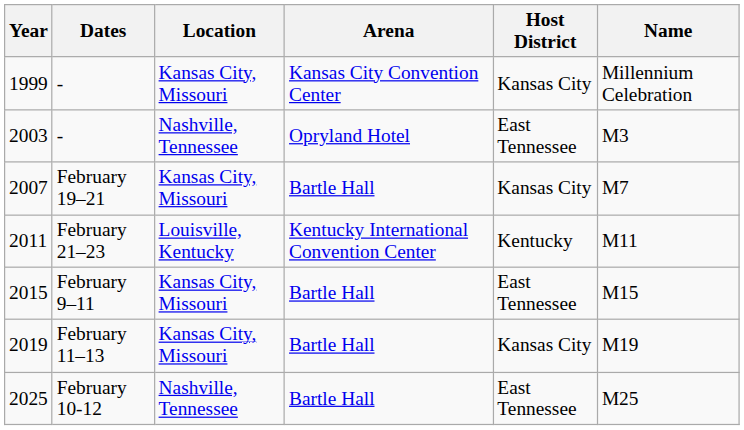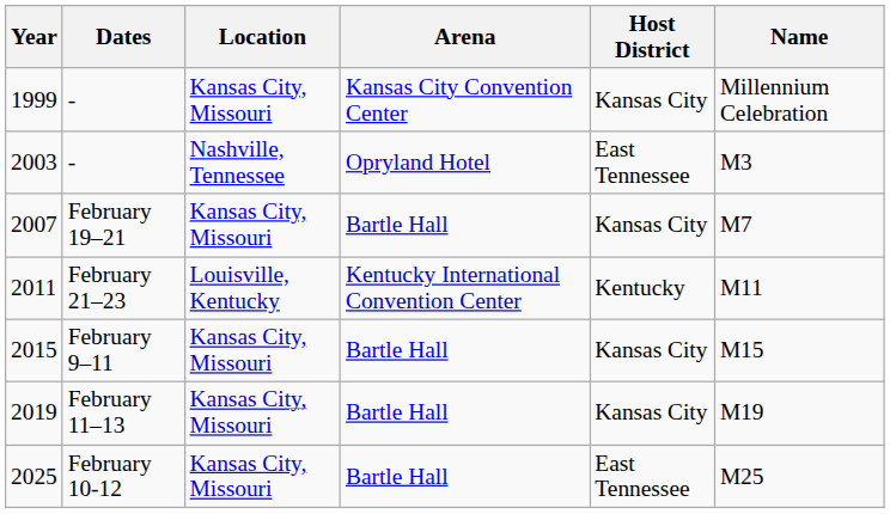 <table class=wikitable>
 <tr>
 <th>Year</th>
 <th>Dates</th>
 <th>Location</th>
 <th>Arena</th>
 <th>Host District</th>
 <th>Name</th>
 </tr>
 <tr>
 <td>1999</td>
 <td>-</td>
 <td><a href='#'>Kansas City, Missouri</a></td>
 <td><a href='#'>Kansas City Convention Center</a></td>
 <td>Kansas City</td>
 <td>Millennium Celebration</td>
 </tr>
 <tr>
 <td>2003</td>
 <td>-</td>
 <td><a href='#'>Nashville, Tennessee</a></td>
 <td><a href='#'>Opryland Hotel</a></td>
 <td>East Tennessee</td>
 <td>M3</td>
 </tr>
 <tr>
 <td>2007</td>
 <td>February 19–21</td>
 <td><a href='#'>Kansas City, Missouri</a></td>
 <td><a href='#'>Bartle Hall</a></td>
 <td>Kansas City</td>
 <td>M7</td>
 </tr>
 <tr>
 <td>2011</td>
 <td>February 21–23</td>
 <td><a href='#'>Louisville, Kentucky</a></td>
 <td><a href='#'>Kentucky International Convention Center</a></td>
 <td>Kentucky</td>
 <td>M11</td>
 </tr>
 <tr>
 <td>2015</td>
 <td>February 9–11</td>
 <td><a href='#'>Kansas City, Missouri</a></td>
 <td><a href='#'>Bartle Hall</a></td>
-<td>East Tennessee</td>
+<td>Kansas City</td>
 <td>M15</td>
 </tr>
 <tr>
 <td>2019</td>
 <td>February 11–13</td>
 <td><a href='#'>Kansas City, Missouri</a></td>
 <td><a href='#'>Bartle Hall</a></td>
 <td>Kansas City</td>
 <td>M19</td>
 </tr>
 <tr>
 <td>2025</td>
 <td>February 10-12</td>
-<td><a href='#'>Nashville, Tennessee</a></td>
+<td><a href='#'>Kansas City, Missouri</a></td>
 <td><a href='#'>Bartle Hall</a></td>
 <td>East Tennessee</td>
 <td>M25</td>
 </tr>
 </table>
